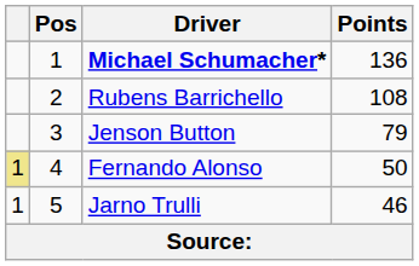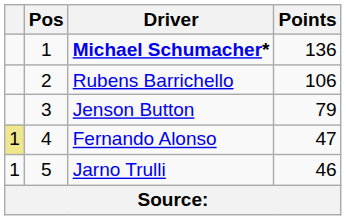 <table class="wikitable" style="font-size: 85%;">
 <tr>
 <th></th>
 <th>Pos</th>
 <th>Driver</th>
 <th>Points</th>
 </tr>
 <tr>
 <td></td>
 <td align="center">1</td>
 <td> <strong><a href='#'>Michael Schumacher</a>*</strong></td>
 <td align="right">136</td>
 </tr>
 <tr>
 <td></td>
 <td align="center">2</td>
 <td> <a href='#'>Rubens Barrichello</a></td>
-<td align="right">108</td>
+<td align="right">106</td>
 </tr>
 <tr>
 <td></td>
 <td align="center">3</td>
 <td> <a href='#'>Jenson Button</a></td>
 <td align="right">79</td>
 </tr>
 <tr>
 <td style="background: khaki;"> 1</td>
 <td align="center">4</td>
 <td> <a href='#'>Fernando Alonso</a></td>
-<td align="right">50</td>
+<td align="right">47</td>
 </tr>
 <tr>
 <td> 1</td>
 <td align="center">5</td>
 <td> <a href='#'>Jarno Trulli</a></td>
 <td align="right">46</td>
 </tr>
 <tr>
 <th colspan=4>Source:</th>
 </tr>
 </table>
